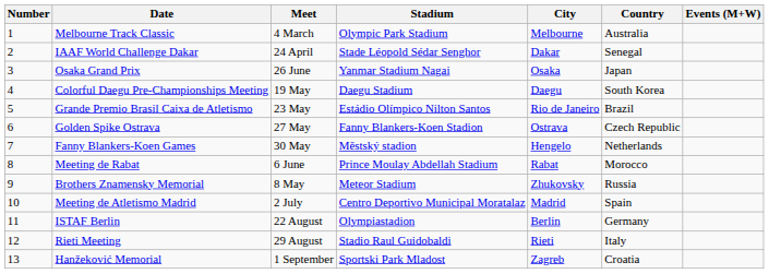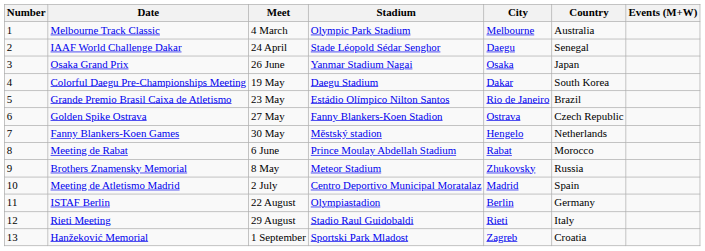 <table class="wikitable sortable">
 <tr>
 <th>Number</th>
 <th>Date</th>
 <th>Meet</th>
 <th>Stadium</th>
 <th>City</th>
 <th>Country</th>
 <th>Events (M+W)</th>
 </tr>
 <tr>
 <td>1</td>
 <td><a href='#'>Melbourne Track Classic</a></td>
 <td>4 March</td>
 <td><a href='#'>Olympic Park Stadium</a></td>
 <td><a href='#'>Melbourne</a></td>
 <td>Australia</td>
 <td></td>
 </tr>
 <tr>
 <td>2</td>
 <td><a href='#'>IAAF World Challenge Dakar</a></td>
 <td>24 April</td>
 <td><a href='#'>Stade Léopold Sédar Senghor</a></td>
-<td><a href='#'>Dakar</a></td>
+<td><a href='#'>Daegu</a></td>
 <td>Senegal</td>
 </tr>
 <tr>
 <td>3</td>
 <td><a href='#'>Osaka Grand Prix</a></td>
 <td>26 June</td>
 <td><a href='#'>Yanmar Stadium Nagai</a></td>
 <td><a href='#'>Osaka</a></td>
 <td>Japan</td>
 <td></td>
 </tr>
 <tr>
 <td>4</td>
 <td><a href='#'>Colorful Daegu Pre-Championships Meeting</a></td>
 <td>19 May</td>
 <td><a href='#'>Daegu Stadium</a></td>
-<td><a href='#'>Daegu</a></td>
+<td><a href='#'>Dakar</a></td>
 <td>South Korea</td>
 <td></td>
 </tr>
 <tr>
 <td>5</td>
 <td><a href='#'>Grande Premio Brasil Caixa de Atletismo</a></td>
 <td>23 May</td>
 <td><a href='#'>Estádio Olímpico Nilton Santos</a></td>
 <td><a href='#'>Rio de Janeiro</a></td>
 <td>Brazil</td>
 <td></td>
 </tr>
 <tr>
 <td>6</td>
 <td><a href='#'>Golden Spike Ostrava</a></td>
 <td>27 May</td>
 <td><a href='#'>Fanny Blankers-Koen Stadion</a></td>
 <td><a href='#'>Ostrava</a></td>
 <td>Czech Republic</td>
 <td></td>
 </tr>
 <tr>
 <td>7</td>
 <td><a href='#'>Fanny Blankers-Koen Games</a></td>
 <td>30 May</td>
 <td><a href='#'>Městský stadion</a></td>
 <td><a href='#'>Hengelo</a></td>
 <td>Netherlands</td>
 <td></td>
 </tr>
 <tr>
 <td>8</td>
 <td><a href='#'>Meeting de Rabat</a></td>
 <td>6 June</td>
 <td><a href='#'>Prince Moulay Abdellah Stadium</a></td>
 <td><a href='#'>Rabat</a></td>
 <td>Morocco</td>
 <td></td>
 </tr>
 <tr>
 <td>9</td>
 <td><a href='#'>Brothers Znamensky Memorial</a></td>
 <td>8 May</td>
 <td><a href='#'>Meteor Stadium</a></td>
 <td><a href='#'>Zhukovsky</a></td>
 <td>Russia</td>
 <td></td>
 </tr>
 <tr>
 <td>10</td>
 <td><a href='#'>Meeting de Atletismo Madrid</a></td>
 <td>2 July</td>
 <td><a href='#'>Centro Deportivo Municipal Moratalaz</a></td>
 <td><a href='#'>Madrid</a></td>
 <td>Spain</td>
 <td></td>
 </tr>
 <tr>
 <td>11</td>
 <td><a href='#'>ISTAF Berlin</a></td>
 <td>22 August</td>
 <td><a href='#'>Olympiastadion</a></td>
 <td><a href='#'>Berlin</a></td>
 <td>Germany</td>
 <td></td>
 </tr>
 <tr>
 <td>12</td>
 <td><a href='#'>Rieti Meeting</a></td>
 <td>29 August</td>
 <td><a href='#'>Stadio Raul Guidobaldi</a></td>
 <td><a href='#'>Rieti</a></td>
 <td>Italy</td>
 <td></td>
 </tr>
 <tr>
 <td>13</td>
 <td><a href='#'>Hanžeković Memorial</a></td>
 <td>1 September</td>
 <td><a href='#'>Sportski Park Mladost</a></td>
 <td><a href='#'>Zagreb</a></td>
 <td>Croatia</td>
 <td></td>
 </tr>
 </table>
